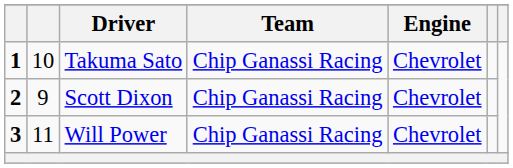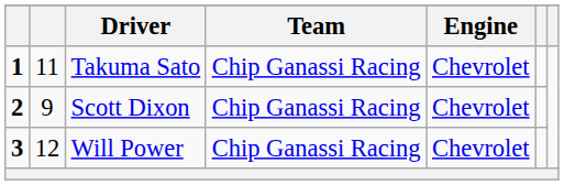 <table class="wikitable" style="font-size:95%;">
 <tr>
 </tr>
 <tr>
 <th></th>
 <th></th>
 <th>Driver</th>
 <th>Team</th>
 <th>Engine</th>
 <th></th>
 <th></th>
 </tr>
 <tr>
 <td style="text-align:center;"><strong>1</strong></td>
-<td style="text-align:center;">10</td>
+<td style="text-align:center;">11</td>
 <td> <a href='#'>Takuma Sato</a></td>
 <td><a href='#'>Chip Ganassi Racing</a></td>
 <td><a href='#'>Chevrolet</a></td>
 <td></td>
 </tr>
 <tr>
 <td style="text-align:center;"><strong>2</strong></td>
 <td style="text-align:center;">9</td>
 <td> <a href='#'>Scott Dixon</a></td>
 <td><a href='#'>Chip Ganassi Racing</a></td>
 <td><a href='#'>Chevrolet</a></td>
 <td></td>
 </tr>
 <tr>
 <td style="text-align:center;"><strong>3</strong></td>
-<td style="text-align:center;">11</td>
+<td style="text-align:center;">12</td>
 <td> <a href='#'>Will Power</a></td>
 <td><a href='#'>Chip Ganassi Racing</a></td>
 <td><a href='#'>Chevrolet</a></td>
 <td></td>
 </tr>
 <tr>
 <th colspan=7></th>
 </tr>
 </table>
